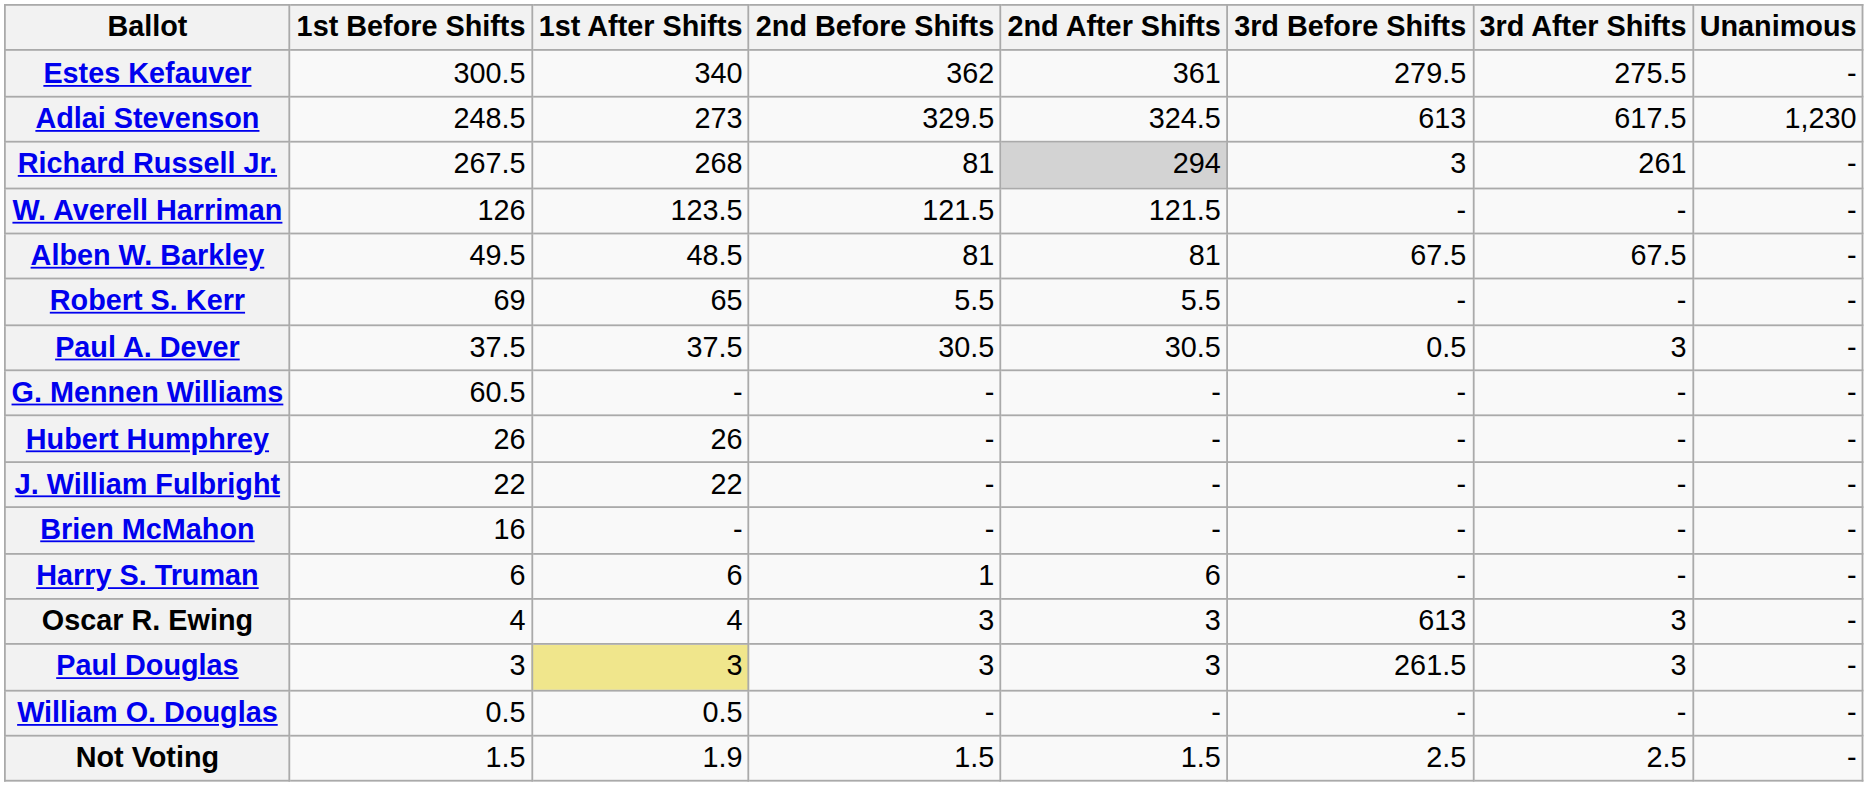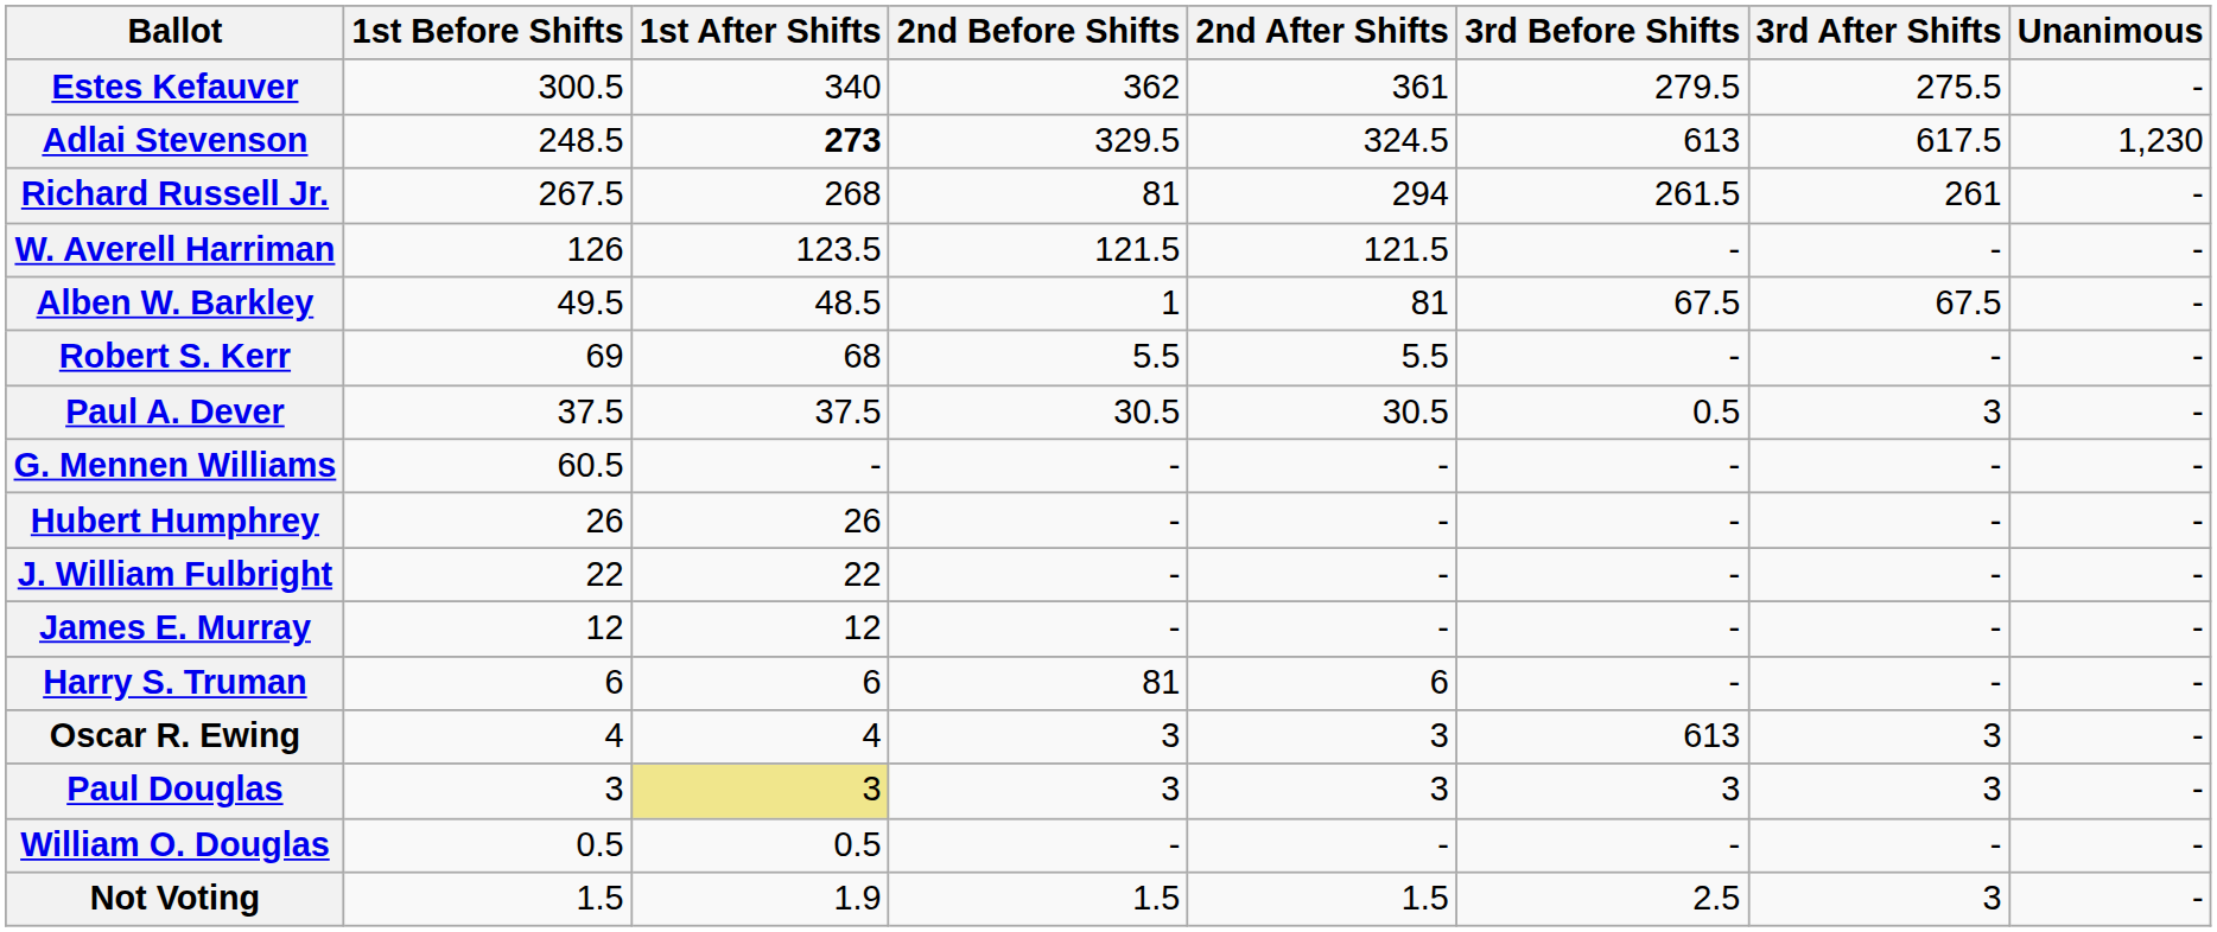 <table class="wikitable">
 <tr>
 <th scope="col">Ballot</th>
 <th scope="col">1st Before Shifts</th>
 <th scope="col">1st After Shifts</th>
 <th scope="col">2nd Before Shifts</th>
 <th scope="col">2nd After Shifts</th>
 <th scope="col">3rd Before Shifts</th>
 <th scope="col">3rd After Shifts</th>
 <th scope="col">Unanimous</th>
 </tr>
 <tr>
 <th scope="row"><a href='#'>Estes Kefauver</a></th>
 <td style="text-align:right;">300.5</td>
 <td style="text-align:right;">340</td>
 <td style="text-align:right;">362</td>
 <td style="text-align:right;">361</td>
 <td style="text-align:right;">279.5</td>
 <td style="text-align:right;">275.5</td>
 <td style="text-align:right;">-</td>
 </tr>
 <tr>
 <th scope="row"><a href='#'>Adlai Stevenson</a></th>
 <td style="text-align:right;">248.5</td>
-<td style="text-align:right;">273</td>
+<td style="text-align:right;"><strong>273</strong></td>
 <td style="text-align:right;">329.5</td>
 <td style="text-align:right;">324.5</td>
 <td style="text-align:right;">613</td>
 <td style="text-align:right;">617.5</td>
 <td style="text-align:right;">1,230</td>
 </tr>
 <tr>
 <th scope="row"><a href='#'>Richard Russell Jr.</a></th>
 <td style="text-align:right;">267.5</td>
 <td style="text-align:right;">268</td>
 <td style="text-align:right;">81</td>
-<td style="background: lightgrey; text-align:right;">294</td>
-<td style="text-align:right;">3</td>
+<td style="text-align:right;">294</td>
+<td style="text-align:right;">261.5</td>
 <td style="text-align:right;">261</td>
 <td style="text-align:right;">-</td>
 </tr>
 <tr>
 <th scope="row"><a href='#'>W. Averell Harriman</a></th>
 <td style="text-align:right;">126</td>
 <td style="text-align:right;">123.5</td>
 <td style="text-align:right;">121.5</td>
 <td style="text-align:right;">121.5</td>
 <td style="text-align:right;">-</td>
 <td style="text-align:right;">-</td>
 <td style="text-align:right;">-</td>
 </tr>
 <tr>
 <th scope="row"><a href='#'>Alben W. Barkley</a></th>
 <td style="text-align:right;">49.5</td>
 <td style="text-align:right;">48.5</td>
-<td style="text-align:right;">81</td>
+<td style="text-align:right;">1</td>
 <td style="text-align:right;">81</td>
 <td style="text-align:right;">67.5</td>
 <td style="text-align:right;">67.5</td>
 <td style="text-align:right;">-</td>
 </tr>
 <tr>
 <th scope="row"><a href='#'>Robert S. Kerr</a></th>
 <td style="text-align:right;">69</td>
-<td style="text-align:right;">65</td>
+<td style="text-align:right;">68</td>
 <td style="text-align:right;">5.5</td>
 <td style="text-align:right;">5.5</td>
 <td style="text-align:right;">-</td>
 <td style="text-align:right;">-</td>
 <td style="text-align:right;">-</td>
 </tr>
 <tr>
 <th scope="row"><a href='#'>Paul A. Dever</a></th>
 <td style="text-align:right;">37.5</td>
 <td style="text-align:right;">37.5</td>
 <td style="text-align:right;">30.5</td>
 <td style="text-align:right;">30.5</td>
 <td style="text-align:right;">0.5</td>
 <td style="text-align:right;">3</td>
 <td style="text-align:right;">-</td>
 </tr>
 <tr>
 <th scope="row"><a href='#'>G. Mennen Williams</a></th>
 <td style="text-align:right;">60.5</td>
 <td style="text-align:right;">-</td>
 <td style="text-align:right;">-</td>
 <td style="text-align:right;">-</td>
 <td style="text-align:right;">-</td>
 <td style="text-align:right;">-</td>
 <td style="text-align:right;">-</td>
 </tr>
 <tr>
 <th scope="row"><a href='#'>Hubert Humphrey</a></th>
 <td style="text-align:right;">26</td>
 <td style="text-align:right;">26</td>
 <td style="text-align:right;">-</td>
 <td style="text-align:right;">-</td>
 <td style="text-align:right;">-</td>
 <td style="text-align:right;">-</td>
 <td style="text-align:right;">-</td>
 </tr>
 <tr>
 <th scope="row"><a href='#'>J. William Fulbright</a></th>
 <td style="text-align:right;">22</td>
 <td style="text-align:right;">22</td>
 <td style="text-align:right;">-</td>
 <td style="text-align:right;">-</td>
 <td style="text-align:right;">-</td>
 <td style="text-align:right;">-</td>
 <td style="text-align:right;">-</td>
 </tr>
 <tr>
-<th scope="row"><a href='#'>Brien McMahon</a></th>
-<td style="text-align:right;">16</td>
-<td style="text-align:right;">-</td>
+<th scope="row"><a href='#'>James E. Murray</a></th>
+<td style="text-align:right;">12</td>
+<td style="text-align:right;">12</td>
 <td style="text-align:right;">-</td>
 <td style="text-align:right;">-</td>
 <td style="text-align:right;">-</td>
 <td style="text-align:right;">-</td>
 <td style="text-align:right;">-</td>
 </tr>
 <tr>
 <th scope="row"><a href='#'>Harry S. Truman</a></th>
 <td style="text-align:right;">6</td>
 <td style="text-align:right;">6</td>
-<td style="text-align:right;">1</td>
+<td style="text-align:right;">81</td>
 <td style="text-align:right;">6</td>
 <td style="text-align:right;">-</td>
 <td style="text-align:right;">-</td>
 <td style="text-align:right;">-</td>
 </tr>
 <tr>
 <th scope="row">Oscar R. Ewing</th>
 <td style="text-align:right;">4</td>
 <td style="text-align:right;">4</td>
 <td style="text-align:right;">3</td>
 <td style="text-align:right;">3</td>
 <td style="text-align:right;">613</td>
 <td style="text-align:right;">3</td>
 <td style="text-align:right;">-</td>
 </tr>
 <tr>
 <th scope="row"><a href='#'>Paul Douglas</a></th>
 <td style="text-align:right;">3</td>
 <td style="background: khaki; text-align:right;">3</td>
 <td style="text-align:right;">3</td>
 <td style="text-align:right;">3</td>
-<td style="text-align:right;">261.5</td>
+<td style="text-align:right;">3</td>
 <td style="text-align:right;">3</td>
 <td style="text-align:right;">-</td>
 </tr>
 <tr>
 <th scope="row"><a href='#'>William O. Douglas</a></th>
 <td style="text-align:right;">0.5</td>
 <td style="text-align:right;">0.5</td>
 <td style="text-align:right;">-</td>
 <td style="text-align:right;">-</td>
 <td style="text-align:right;">-</td>
 <td style="text-align:right;">-</td>
 <td style="text-align:right;">-</td>
 </tr>
 <tr>
 <th scope="row">Not Voting</th>
 <td style="text-align:right;">1.5</td>
 <td style="text-align:right;">1.9</td>
 <td style="text-align:right;">1.5</td>
 <td style="text-align:right;">1.5</td>
 <td style="text-align:right;">2.5</td>
-<td style="text-align:right;">2.5</td>
+<td style="text-align:right;">3</td>
 <td style="text-align:right;">-</td>
 </tr>
 </table>
